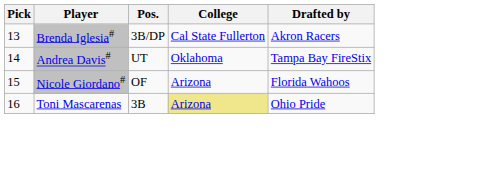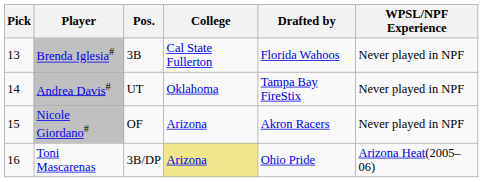 <table class="wikitable"->
 <tr>
 <th>Pick</th>
 <th>Player</th>
 <th>Pos.</th>
 <th>College</th>
 <th>Drafted by</th>
+<th>WPSL/NPF Experience</th>
 </tr>
 <tr>
 <td>13</td>
 <td style="background:#C0C0C0;"><a href='#'>Brenda Iglesia</a><sup>#</sup></td>
-<td>3B/DP</td>
+<td>3B</td>
 <td><a href='#'>Cal State Fullerton</a></td>
-<td><a href='#'>Akron Racers</a></td>
+<td><a href='#'>Florida Wahoos</a></td>
+<td>Never played in NPF</td>
 </tr>
 <tr>
 <td>14</td>
 <td style="background:#C0C0C0;"><a href='#'>Andrea Davis</a><sup>#</sup></td>
 <td>UT</td>
 <td><a href='#'>Oklahoma</a></td>
 <td><a href='#'>Tampa Bay FireStix</a></td>
+<td>Never played in NPF</td>
 </tr>
 <tr>
 <td>15</td>
 <td style="background:#C0C0C0;"><a href='#'>Nicole Giordano</a><sup>#</sup></td>
 <td>OF</td>
 <td><a href='#'>Arizona</a></td>
-<td><a href='#'>Florida Wahoos</a></td>
+<td><a href='#'>Akron Racers</a></td>
+<td>Never played in NPF</td>
 </tr>
 <tr>
 <td>16</td>
 <td><a href='#'>Toni Mascarenas</a></td>
-<td>3B</td>
+<td>3B/DP</td>
 <td style="background: khaki;"><a href='#'>Arizona</a></td>
 <td><a href='#'>Ohio Pride</a></td>
+<td><a href='#'>Arizona Heat</a>(2005–06)</td>
 </tr>
 </table>
